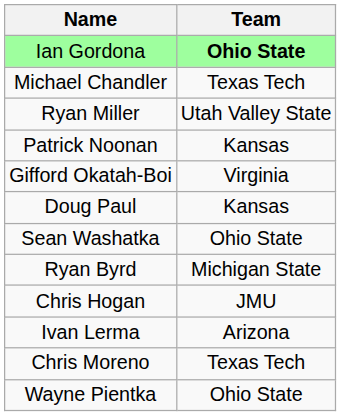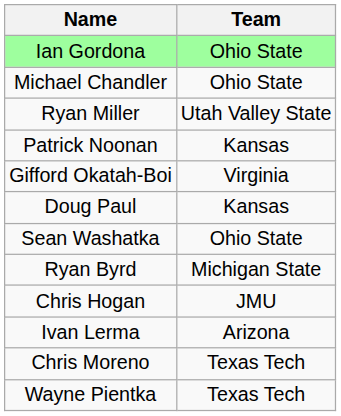 <table class="wikitable" style="text-align:center">
 <tr>
 <th>Name</th>
 <th>Team</th>
 </tr>
 <tr bgcolor="#9eff9e">
 <td>Ian Gordona</td>
-<td><strong>Ohio State</strong></td>
+<td>Ohio State</td>
 </tr>
 <tr>
 <td>Michael Chandler</td>
-<td>Texas Tech</td>
+<td>Ohio State</td>
 </tr>
 <tr>
 <td>Ryan Miller</td>
 <td>Utah Valley State</td>
 </tr>
 <tr>
 <td>Patrick Noonan</td>
 <td>Kansas</td>
 </tr>
 <tr>
 <td>Gifford Okatah-Boi</td>
 <td>Virginia</td>
 </tr>
 <tr>
 <td>Doug Paul</td>
 <td>Kansas</td>
 </tr>
 <tr>
 <td>Sean Washatka</td>
 <td>Ohio State</td>
 </tr>
 <tr>
 <td>Ryan Byrd</td>
 <td>Michigan State</td>
 </tr>
 <tr>
 <td>Chris Hogan</td>
 <td>JMU</td>
 </tr>
 <tr>
 <td>Ivan Lerma</td>
 <td>Arizona</td>
 </tr>
 <tr>
 <td>Chris Moreno</td>
 <td>Texas Tech</td>
 </tr>
 <tr>
 <td>Wayne Pientka</td>
-<td>Ohio State</td>
+<td>Texas Tech</td>
 </tr>
 </table>
